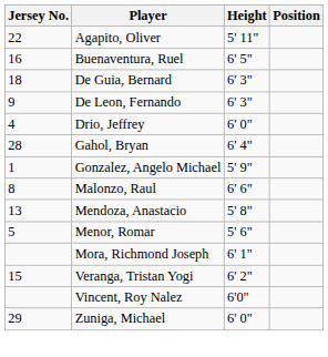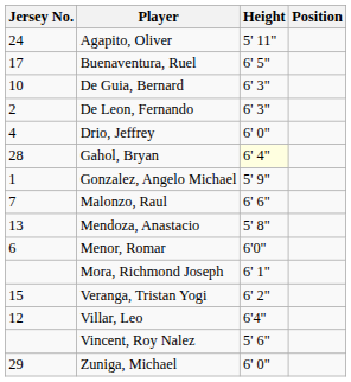 <table class="wikitable">
 <tr>
 <th>Jersey No.</th>
 <th>Player</th>
 <th>Height</th>
 <th>Position</th>
 </tr>
 <tr>
-<td>22</td>
+<td>24</td>
 <td>Agapito, Oliver</td>
 <td>5' 11"</td>
 <td></td>
 </tr>
 <tr>
-<td>16</td>
+<td>17</td>
 <td>Buenaventura, Ruel</td>
 <td>6' 5"</td>
 <td></td>
 </tr>
 <tr>
-<td>18</td>
+<td>10</td>
 <td>De Guia, Bernard</td>
 <td>6' 3"</td>
 <td></td>
 </tr>
 <tr>
-<td>9</td>
+<td>2</td>
 <td>De Leon, Fernando</td>
 <td>6' 3"</td>
 <td></td>
 </tr>
 <tr>
 <td>4</td>
 <td>Drio, Jeffrey</td>
 <td>6' 0"</td>
 <td></td>
 </tr>
 <tr>
 <td>28</td>
 <td>Gahol, Bryan</td>
-<td>6' 4"</td>
+<td style="background: lightyellow;">6' 4"</td>
 <td></td>
 </tr>
 <tr>
 <td>1</td>
 <td>Gonzalez, Angelo Michael</td>
 <td>5' 9"</td>
 <td></td>
 </tr>
 <tr>
-<td>8</td>
+<td>7</td>
 <td>Malonzo, Raul</td>
 <td>6' 6"</td>
 <td></td>
 </tr>
 <tr>
 <td>13</td>
 <td>Mendoza, Anastacio</td>
 <td>5' 8"</td>
 <td></td>
 </tr>
 <tr>
-<td>5</td>
+<td>6</td>
 <td>Menor, Romar</td>
-<td>5' 6"</td>
+<td>6'0"</td>
 <td></td>
 </tr>
 <tr>
 <td></td>
 <td>Mora, Richmond Joseph</td>
 <td>6' 1"</td>
 <td></td>
 </tr>
 <tr>
 <td>15</td>
 <td>Veranga, Tristan Yogi</td>
 <td>6' 2"</td>
 <td></td>
 </tr>
 <tr>
+<td>12</td>
+<td>Villar, Leo</td>
+<td>6'4"</td>
+<td></td>
+</tr>
+<tr>
 <td></td>
 <td>Vincent, Roy Nalez</td>
-<td>6'0"</td>
+<td>5' 6"</td>
 <td></td>
 </tr>
 <tr>
 <td>29</td>
 <td>Zuniga, Michael</td>
 <td>6' 0"</td>
 <td></td>
 </tr>
 </table>
